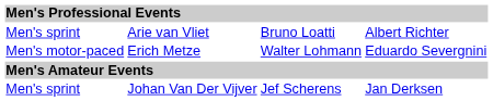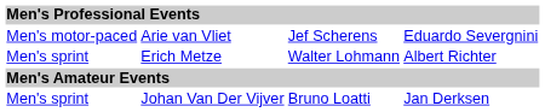 <table>
 <tr bgcolor="#cccccc">
 <td colspan=7><strong>Men's Professional Events</strong></td>
 </tr>
 <tr>
-<td><a href='#'>Men's sprint</a> <br></td>
+<td><a href='#'>Men's motor-paced</a><br></td>
 <td><a href='#'>Arie van Vliet</a><br></td>
-<td><a href='#'>Bruno Loatti</a> <br></td>
-<td><a href='#'>Albert Richter</a><br></td>
+<td><a href='#'>Jef Scherens</a><br></td>
+<td><a href='#'>Eduardo Severgnini</a><br></td>
 </tr>
 <tr>
-<td><a href='#'>Men's motor-paced</a><br></td>
+<td><a href='#'>Men's sprint</a> <br></td>
 <td><a href='#'>Erich Metze</a><br></td>
 <td><a href='#'>Walter Lohmann</a><br></td>
-<td><a href='#'>Eduardo Severgnini</a><br></td>
+<td><a href='#'>Albert Richter</a><br></td>
 </tr>
 <tr bgcolor="#cccccc">
 <td colspan=7><strong>Men's Amateur Events</strong></td>
 </tr>
 <tr>
 <td><a href='#'>Men's sprint</a> <br></td>
 <td><a href='#'>Johan Van Der Vijver</a> <br></td>
-<td><a href='#'>Jef Scherens</a><br></td>
+<td><a href='#'>Bruno Loatti</a> <br></td>
 <td><a href='#'>Jan Derksen</a> <br></td>
 </tr>
 </table>
